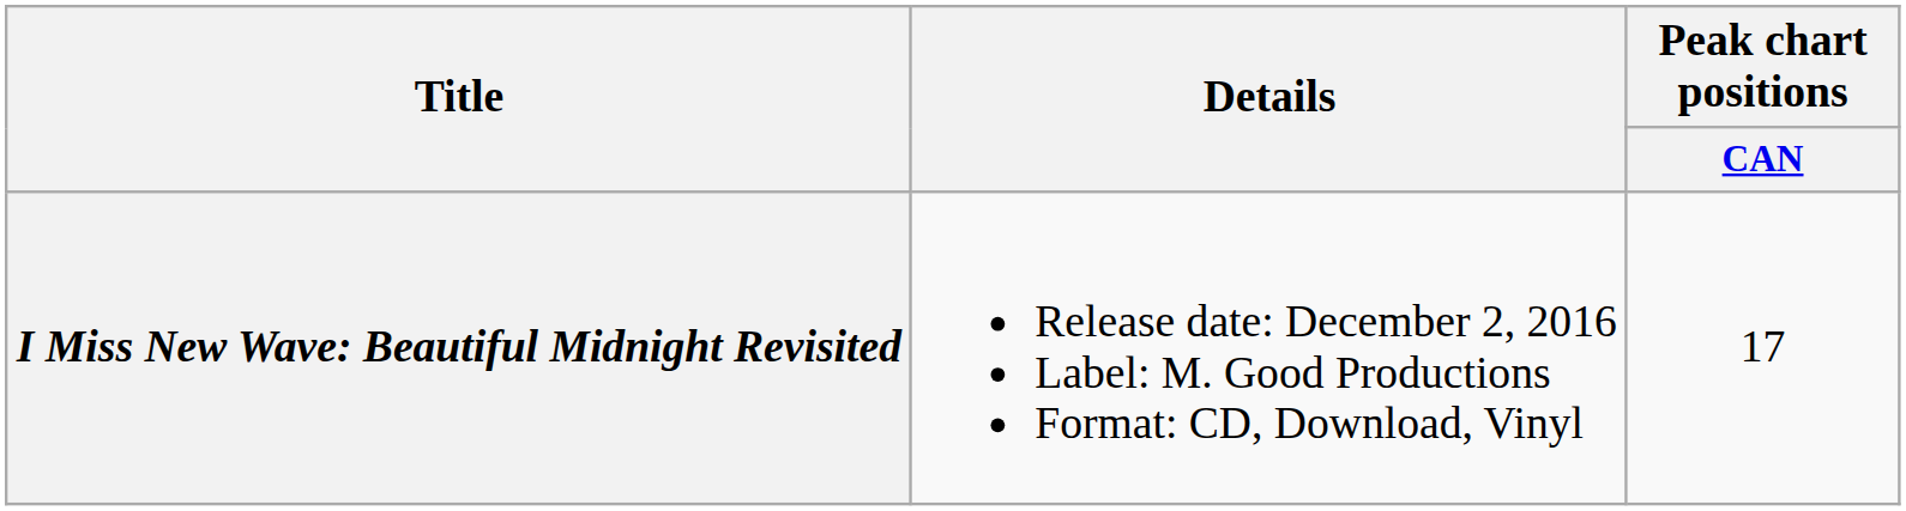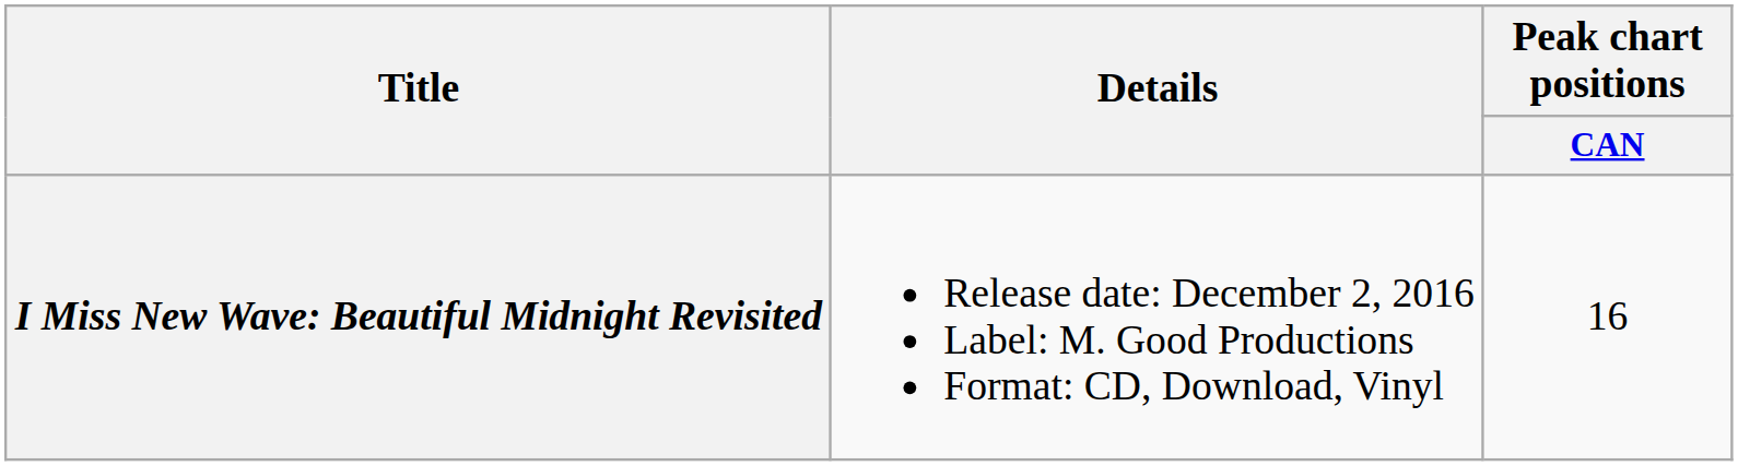 <table class="wikitable">
 <tr>
 <th rowspan="2">Title</th>
 <th rowspan="2">Details</th>
 <th colspan="2">Peak chart positions</th>
 </tr>
 <tr style="font-size: smaller;">
 <th width="90"><a href='#'>CAN</a><br></th>
 </tr>
 <tr>
 <th scope="row"><em>I Miss New Wave: Beautiful Midnight Revisited</em></th>
 <td><br><ul><li>Release date: December 2, 2016</li><li>Label: M. Good Productions</li><li>Format: CD, Download, Vinyl</li></ul></td>
-<td align="center">17</td>
+<td align="center">16</td>
 </tr>
 </table>
